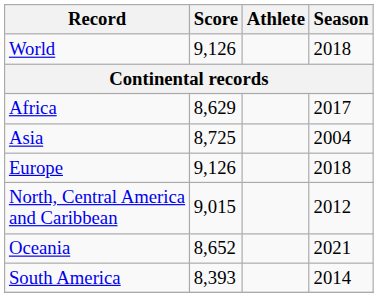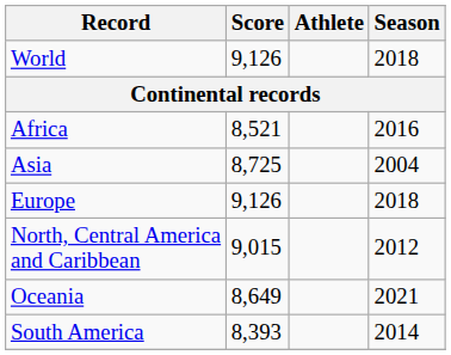 <table class="wikitable">
 <tr>
 <th>Record</th>
 <th>Score</th>
 <th>Athlete</th>
 <th>Season</th>
 </tr>
 <tr>
 <td><a href='#'>World</a></td>
 <td>9,126</td>
 <td></td>
 <td>2018</td>
 </tr>
 <tr>
 <th colspan=5>Continental records</th>
 </tr>
 <tr>
 <td><a href='#'>Africa</a></td>
-<td>8,629</td>
+<td>8,521</td>
 <td></td>
-<td>2017</td>
+<td>2016</td>
 </tr>
 <tr>
 <td><a href='#'>Asia</a></td>
 <td>8,725</td>
 <td></td>
 <td>2004</td>
 </tr>
 <tr>
 <td><a href='#'>Europe</a></td>
 <td>9,126</td>
 <td></td>
 <td>2018</td>
 </tr>
 <tr>
 <td><a href='#'>North, Central America<br> and Caribbean</a></td>
 <td>9,015</td>
 <td></td>
 <td>2012</td>
 </tr>
 <tr>
 <td><a href='#'>Oceania</a></td>
-<td>8,652</td>
+<td>8,649</td>
 <td></td>
 <td>2021</td>
 </tr>
 <tr>
 <td><a href='#'>South America</a></td>
 <td>8,393</td>
 <td></td>
 <td>2014</td>
 </tr>
 <tr>
 </tr>
 </table>
